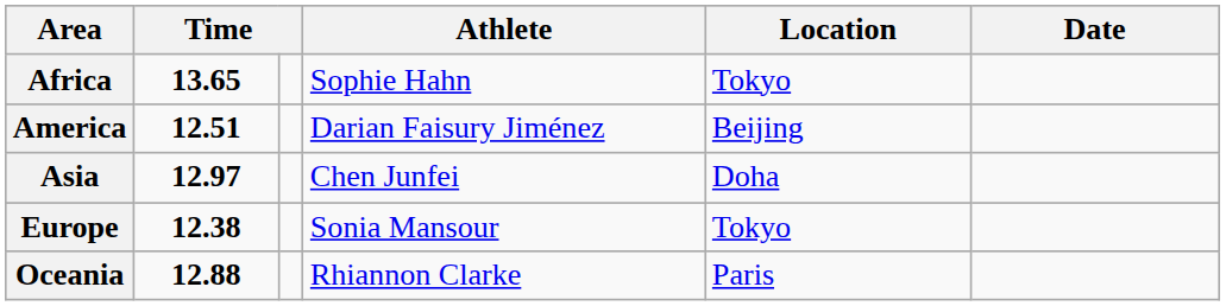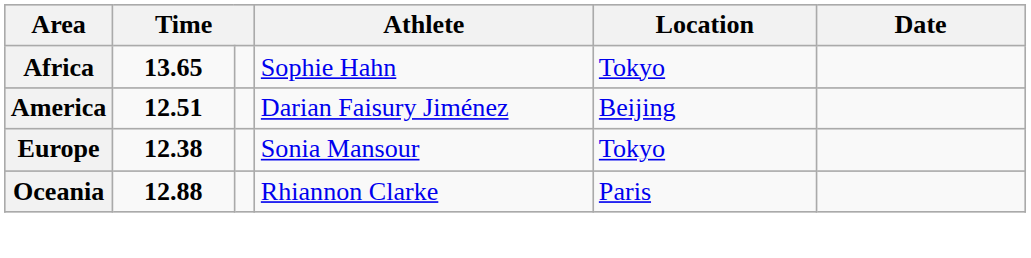 <table class="wikitable">
 <tr>
 <th width="45">Area</th>
 <th width="80" colspan="2">Time</th>
 <th width="200">Athlete</th>
 <th width="130">Location</th>
 <th width="120">Date</th>
 </tr>
 <tr>
 <th>Africa</th>
 <td align="center"><strong>13.65</strong></td>
 <td align="center"></td>
 <td> <a href='#'>Sophie Hahn</a></td>
 <td> <a href='#'>Tokyo</a></td>
 <td align="right"></td>
 </tr>
 <tr>
 <th>America</th>
 <td align="center"><strong>12.51</strong></td>
 <td align="center"></td>
 <td> <a href='#'>Darian Faisury Jiménez</a></td>
 <td> <a href='#'>Beijing</a></td>
 <td align="right"></td>
 </tr>
 <tr>
-<th>Asia</th>
-<td align="center"><strong>12.97</strong></td>
-<td align="center"></td>
-<td> <a href='#'>Chen Junfei</a></td>
-<td> <a href='#'>Doha</a></td>
-<td align="right"></td>
-</tr>
-<tr>
 <th>Europe</th>
 <td align="center"><strong>12.38</strong></td>
 <td align="center"><strong></strong></td>
 <td> <a href='#'>Sonia Mansour</a></td>
 <td> <a href='#'>Tokyo</a></td>
 <td align="right"></td>
 </tr>
 <tr>
 <th>Oceania</th>
 <td align="center"><strong>12.88</strong></td>
 <td align="center"></td>
 <td> <a href='#'>Rhiannon Clarke</a></td>
 <td> <a href='#'>Paris</a></td>
 <td align="right"></td>
 </tr>
 </table>
